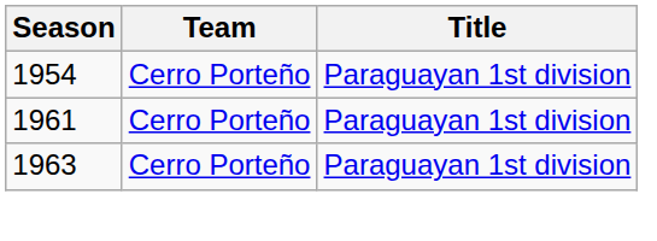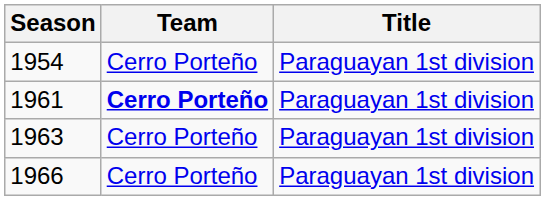 <table class="wikitable">
 <tr>
 <th>Season</th>
 <th>Team</th>
 <th>Title</th>
 </tr>
 <tr>
 <td>1954</td>
 <td><a href='#'>Cerro Porteño</a></td>
 <td><a href='#'>Paraguayan 1st division</a></td>
 </tr>
 <tr>
 <td>1961</td>
-<td><a href='#'>Cerro Porteño</a></td>
+<td><strong><a href='#'>Cerro Porteño</a></strong></td>
 <td><a href='#'>Paraguayan 1st division</a></td>
 </tr>
 <tr>
 <td>1963</td>
 <td><a href='#'>Cerro Porteño</a></td>
 <td><a href='#'>Paraguayan 1st division</a></td>
 </tr>
+<tr>
+<td>1966</td>
+<td><a href='#'>Cerro Porteño</a></td>
+<td><a href='#'>Paraguayan 1st division</a></td>
+</tr>
 </table>
